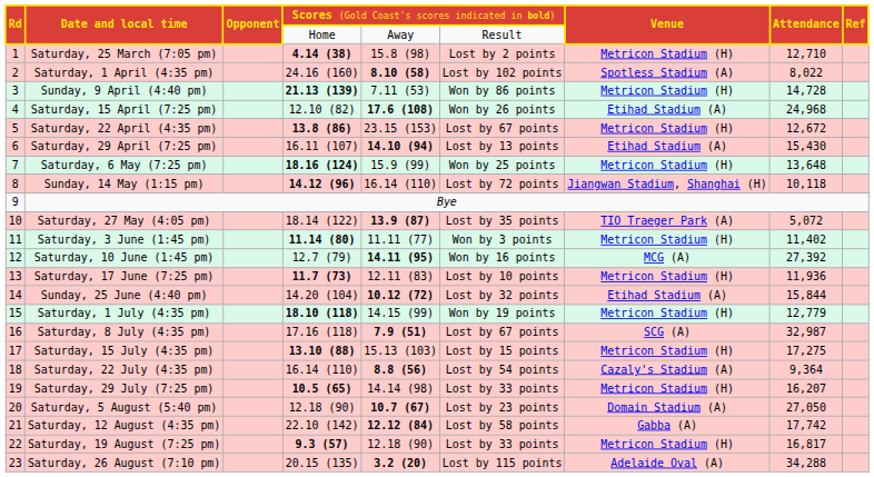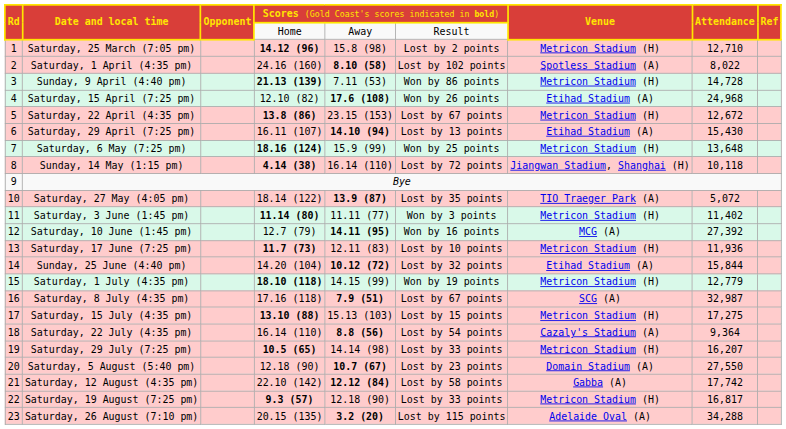 <table class="wikitable" style="font-size:90%; text-align:center;">
 <tr>
 <td style="background: #D93E39; color:#FFE600; border: solid #FFE600 2px" rowspan=2><strong>Rd</strong></td>
 <td style="background: #D93E39; color:#FFE600; border: solid #FFE600 2px" rowspan=2><strong>Date and local time</strong></td>
 <td style="background: #D93E39; color:#FFE600; border: solid #FFE600 2px" rowspan=2><strong>Opponent</strong></td>
 <td style="background: #D93E39; color:#FFE600; border: solid #FFE600 2px" colspan=3><strong>Scores</strong> <small>(Gold Coast's scores indicated in <strong>bold</strong>)</small></td>
 <td style="background: #D93E39; color:#FFE600; border: solid #FFE600 2px" rowspan=2><strong>Venue</strong></td>
 <td style="background: #D93E39; color:#FFE600; border: solid #FFE600 2px" rowspan=2><strong>Attendance</strong></td>
 <td style="background: #D93E39; color:#FFE600; border: solid #FFE600 2px" rowspan=2><strong>Ref</strong></td>
 </tr>
 <tr>
 <td>Home</td>
 <td>Away</td>
 <td>Result</td>
 </tr>
 <tr style="background:#fcc">
 <td>1</td>
 <td>Saturday, 25 March (7:05 pm)</td>
 <td></td>
-<td><strong>4.14 (38)</strong></td>
+<td><strong>14.12 (96)</strong></td>
 <td>15.8 (98)</td>
 <td>Lost by 2 points</td>
 <td><a href='#'>Metricon Stadium</a> (H)</td>
 <td>12,710</td>
 <td></td>
 </tr>
 <tr style="background:#fcc">
 <td>2</td>
 <td>Saturday, 1 April (4:35 pm)</td>
 <td></td>
 <td>24.16 (160)</td>
 <td><strong>8.10 (58)</strong></td>
 <td>Lost by 102 points</td>
 <td><a href='#'>Spotless Stadium</a> (A)</td>
 <td>8,022</td>
 <td></td>
 </tr>
 <tr style="background:#d9f9e9">
 <td>3</td>
 <td>Sunday, 9 April (4:40 pm)</td>
 <td></td>
 <td><strong>21.13 (139)</strong></td>
 <td>7.11 (53)</td>
 <td>Won by 86 points</td>
 <td><a href='#'>Metricon Stadium</a> (H)</td>
 <td>14,728</td>
 <td></td>
 </tr>
 <tr style="background:#d9f9e9">
 <td>4</td>
 <td>Saturday, 15 April (7:25 pm)</td>
 <td></td>
 <td>12.10 (82)</td>
 <td><strong>17.6 (108)</strong></td>
 <td>Won by 26 points</td>
 <td><a href='#'>Etihad Stadium</a> (A)</td>
 <td>24,968</td>
 <td></td>
 </tr>
 <tr style="background:#fcc">
 <td>5</td>
 <td>Saturday, 22 April (4:35 pm)</td>
 <td></td>
 <td><strong>13.8 (86)</strong></td>
 <td>23.15 (153)</td>
 <td>Lost by 67 points</td>
 <td><a href='#'>Metricon Stadium</a> (H)</td>
 <td>12,672</td>
 <td></td>
 </tr>
 <tr style="background:#fcc">
 <td>6</td>
 <td>Saturday, 29 April (7:25 pm)</td>
 <td></td>
 <td>16.11 (107)</td>
 <td><strong>14.10 (94)</strong></td>
 <td>Lost by 13 points</td>
 <td><a href='#'>Etihad Stadium</a> (A)</td>
 <td>15,430</td>
 <td></td>
 </tr>
 <tr style="background:#d9f9e9">
 <td>7</td>
 <td>Saturday, 6 May (7:25 pm)</td>
 <td></td>
 <td><strong>18.16 (124)</strong></td>
 <td>15.9 (99)</td>
 <td>Won by 25 points</td>
 <td><a href='#'>Metricon Stadium</a> (H)</td>
 <td>13,648</td>
 <td></td>
 </tr>
 <tr style="background:#fcc">
 <td>8</td>
 <td>Sunday, 14 May (1:15 pm)</td>
 <td></td>
-<td><strong>14.12 (96)</strong></td>
+<td><strong>4.14 (38)</strong></td>
 <td>16.14 (110)</td>
 <td>Lost by 72 points</td>
 <td><a href='#'>Jiangwan Stadium</a>, <a href='#'>Shanghai</a> (H)</td>
 <td>10,118</td>
 <td></td>
 </tr>
 <tr>
 <td>9</td>
 <td colspan=8><em>Bye</em></td>
 </tr>
 <tr style="background:#fcc">
 <td>10</td>
 <td>Saturday, 27 May (4:05 pm)</td>
 <td></td>
 <td>18.14 (122)</td>
 <td><strong>13.9 (87)</strong></td>
 <td>Lost by 35 points</td>
 <td><a href='#'>TIO Traeger Park</a> (A)</td>
 <td>5,072</td>
 <td></td>
 </tr>
 <tr style="background:#d9f9e9">
 <td>11</td>
 <td>Saturday, 3 June (1:45 pm)</td>
 <td></td>
 <td><strong>11.14 (80)</strong></td>
 <td>11.11 (77)</td>
 <td>Won by 3 points</td>
 <td><a href='#'>Metricon Stadium</a> (H)</td>
 <td>11,402</td>
 <td></td>
 </tr>
 <tr style="background:#d9f9e9">
 <td>12</td>
 <td>Saturday, 10 June (1:45 pm)</td>
 <td></td>
 <td>12.7 (79)</td>
 <td><strong>14.11 (95)</strong></td>
 <td>Won by 16 points</td>
 <td><a href='#'>MCG</a> (A)</td>
 <td>27,392</td>
 <td></td>
 </tr>
 <tr style="background:#fcc">
 <td>13</td>
 <td>Saturday, 17 June (7:25 pm)</td>
 <td></td>
 <td><strong>11.7 (73)</strong></td>
 <td>12.11 (83)</td>
 <td>Lost by 10 points</td>
 <td><a href='#'>Metricon Stadium</a> (H)</td>
 <td>11,936</td>
 <td></td>
 </tr>
 <tr style="background:#fcc">
 <td>14</td>
 <td>Sunday, 25 June (4:40 pm)</td>
 <td></td>
 <td>14.20 (104)</td>
 <td><strong>10.12 (72)</strong></td>
 <td>Lost by 32 points</td>
 <td><a href='#'>Etihad Stadium</a> (A)</td>
 <td>15,844</td>
 <td></td>
 </tr>
 <tr style="background:#d9f9e9">
 <td>15</td>
 <td>Saturday, 1 July (4:35 pm)</td>
 <td></td>
 <td><strong>18.10 (118)</strong></td>
 <td>14.15 (99)</td>
 <td>Won by 19 points</td>
 <td><a href='#'>Metricon Stadium</a> (H)</td>
 <td>12,779</td>
 <td></td>
 </tr>
 <tr style="background:#fcc">
 <td>16</td>
 <td>Saturday, 8 July (4:35 pm)</td>
 <td></td>
 <td>17.16 (118)</td>
 <td><strong>7.9 (51)</strong></td>
 <td>Lost by 67 points</td>
 <td><a href='#'>SCG</a> (A)</td>
 <td>32,987</td>
 <td></td>
 </tr>
 <tr style="background:#fcc">
 <td>17</td>
 <td>Saturday, 15 July (4:35 pm)</td>
 <td></td>
 <td><strong>13.10 (88)</strong></td>
 <td>15.13 (103)</td>
 <td>Lost by 15 points</td>
 <td><a href='#'>Metricon Stadium</a> (H)</td>
 <td>17,275</td>
 <td></td>
 </tr>
 <tr style="background:#fcc">
 <td>18</td>
 <td>Saturday, 22 July (4:35 pm)</td>
 <td></td>
 <td>16.14 (110)</td>
 <td><strong>8.8 (56)</strong></td>
 <td>Lost by 54 points</td>
 <td><a href='#'>Cazaly's Stadium</a> (A)</td>
 <td>9,364</td>
 <td></td>
 </tr>
 <tr style="background:#fcc">
 <td>19</td>
 <td>Saturday, 29 July (7:25 pm)</td>
 <td></td>
 <td><strong>10.5 (65)</strong></td>
 <td>14.14 (98)</td>
 <td>Lost by 33 points</td>
 <td><a href='#'>Metricon Stadium</a> (H)</td>
 <td>16,207</td>
 <td></td>
 </tr>
 <tr style="background:#fcc">
 <td>20</td>
 <td>Saturday, 5 August (5:40 pm)</td>
 <td></td>
 <td>12.18 (90)</td>
 <td><strong>10.7 (67)</strong></td>
 <td>Lost by 23 points</td>
 <td><a href='#'>Domain Stadium</a> (A)</td>
-<td>27,050</td>
+<td>27,550</td>
 <td></td>
 </tr>
 <tr style="background:#fcc">
 <td>21</td>
 <td>Saturday, 12 August (4:35 pm)</td>
 <td></td>
 <td>22.10 (142)</td>
 <td><strong>12.12 (84)</strong></td>
 <td>Lost by 58 points</td>
 <td><a href='#'>Gabba</a> (A)</td>
 <td>17,742</td>
 <td></td>
 </tr>
 <tr style="background:#fcc">
 <td>22</td>
 <td>Saturday, 19 August (7:25 pm)</td>
 <td></td>
 <td><strong>9.3 (57)</strong></td>
 <td>12.18 (90)</td>
 <td>Lost by 33 points</td>
 <td><a href='#'>Metricon Stadium</a> (H)</td>
 <td>16,817</td>
 <td></td>
 </tr>
 <tr style="background:#fcc">
 <td>23</td>
 <td>Saturday, 26 August (7:10 pm)</td>
 <td></td>
 <td>20.15 (135)</td>
 <td><strong>3.2 (20)</strong></td>
 <td>Lost by 115 points</td>
 <td><a href='#'>Adelaide Oval</a> (A)</td>
 <td>34,288</td>
 <td></td>
 </tr>
 </table>
